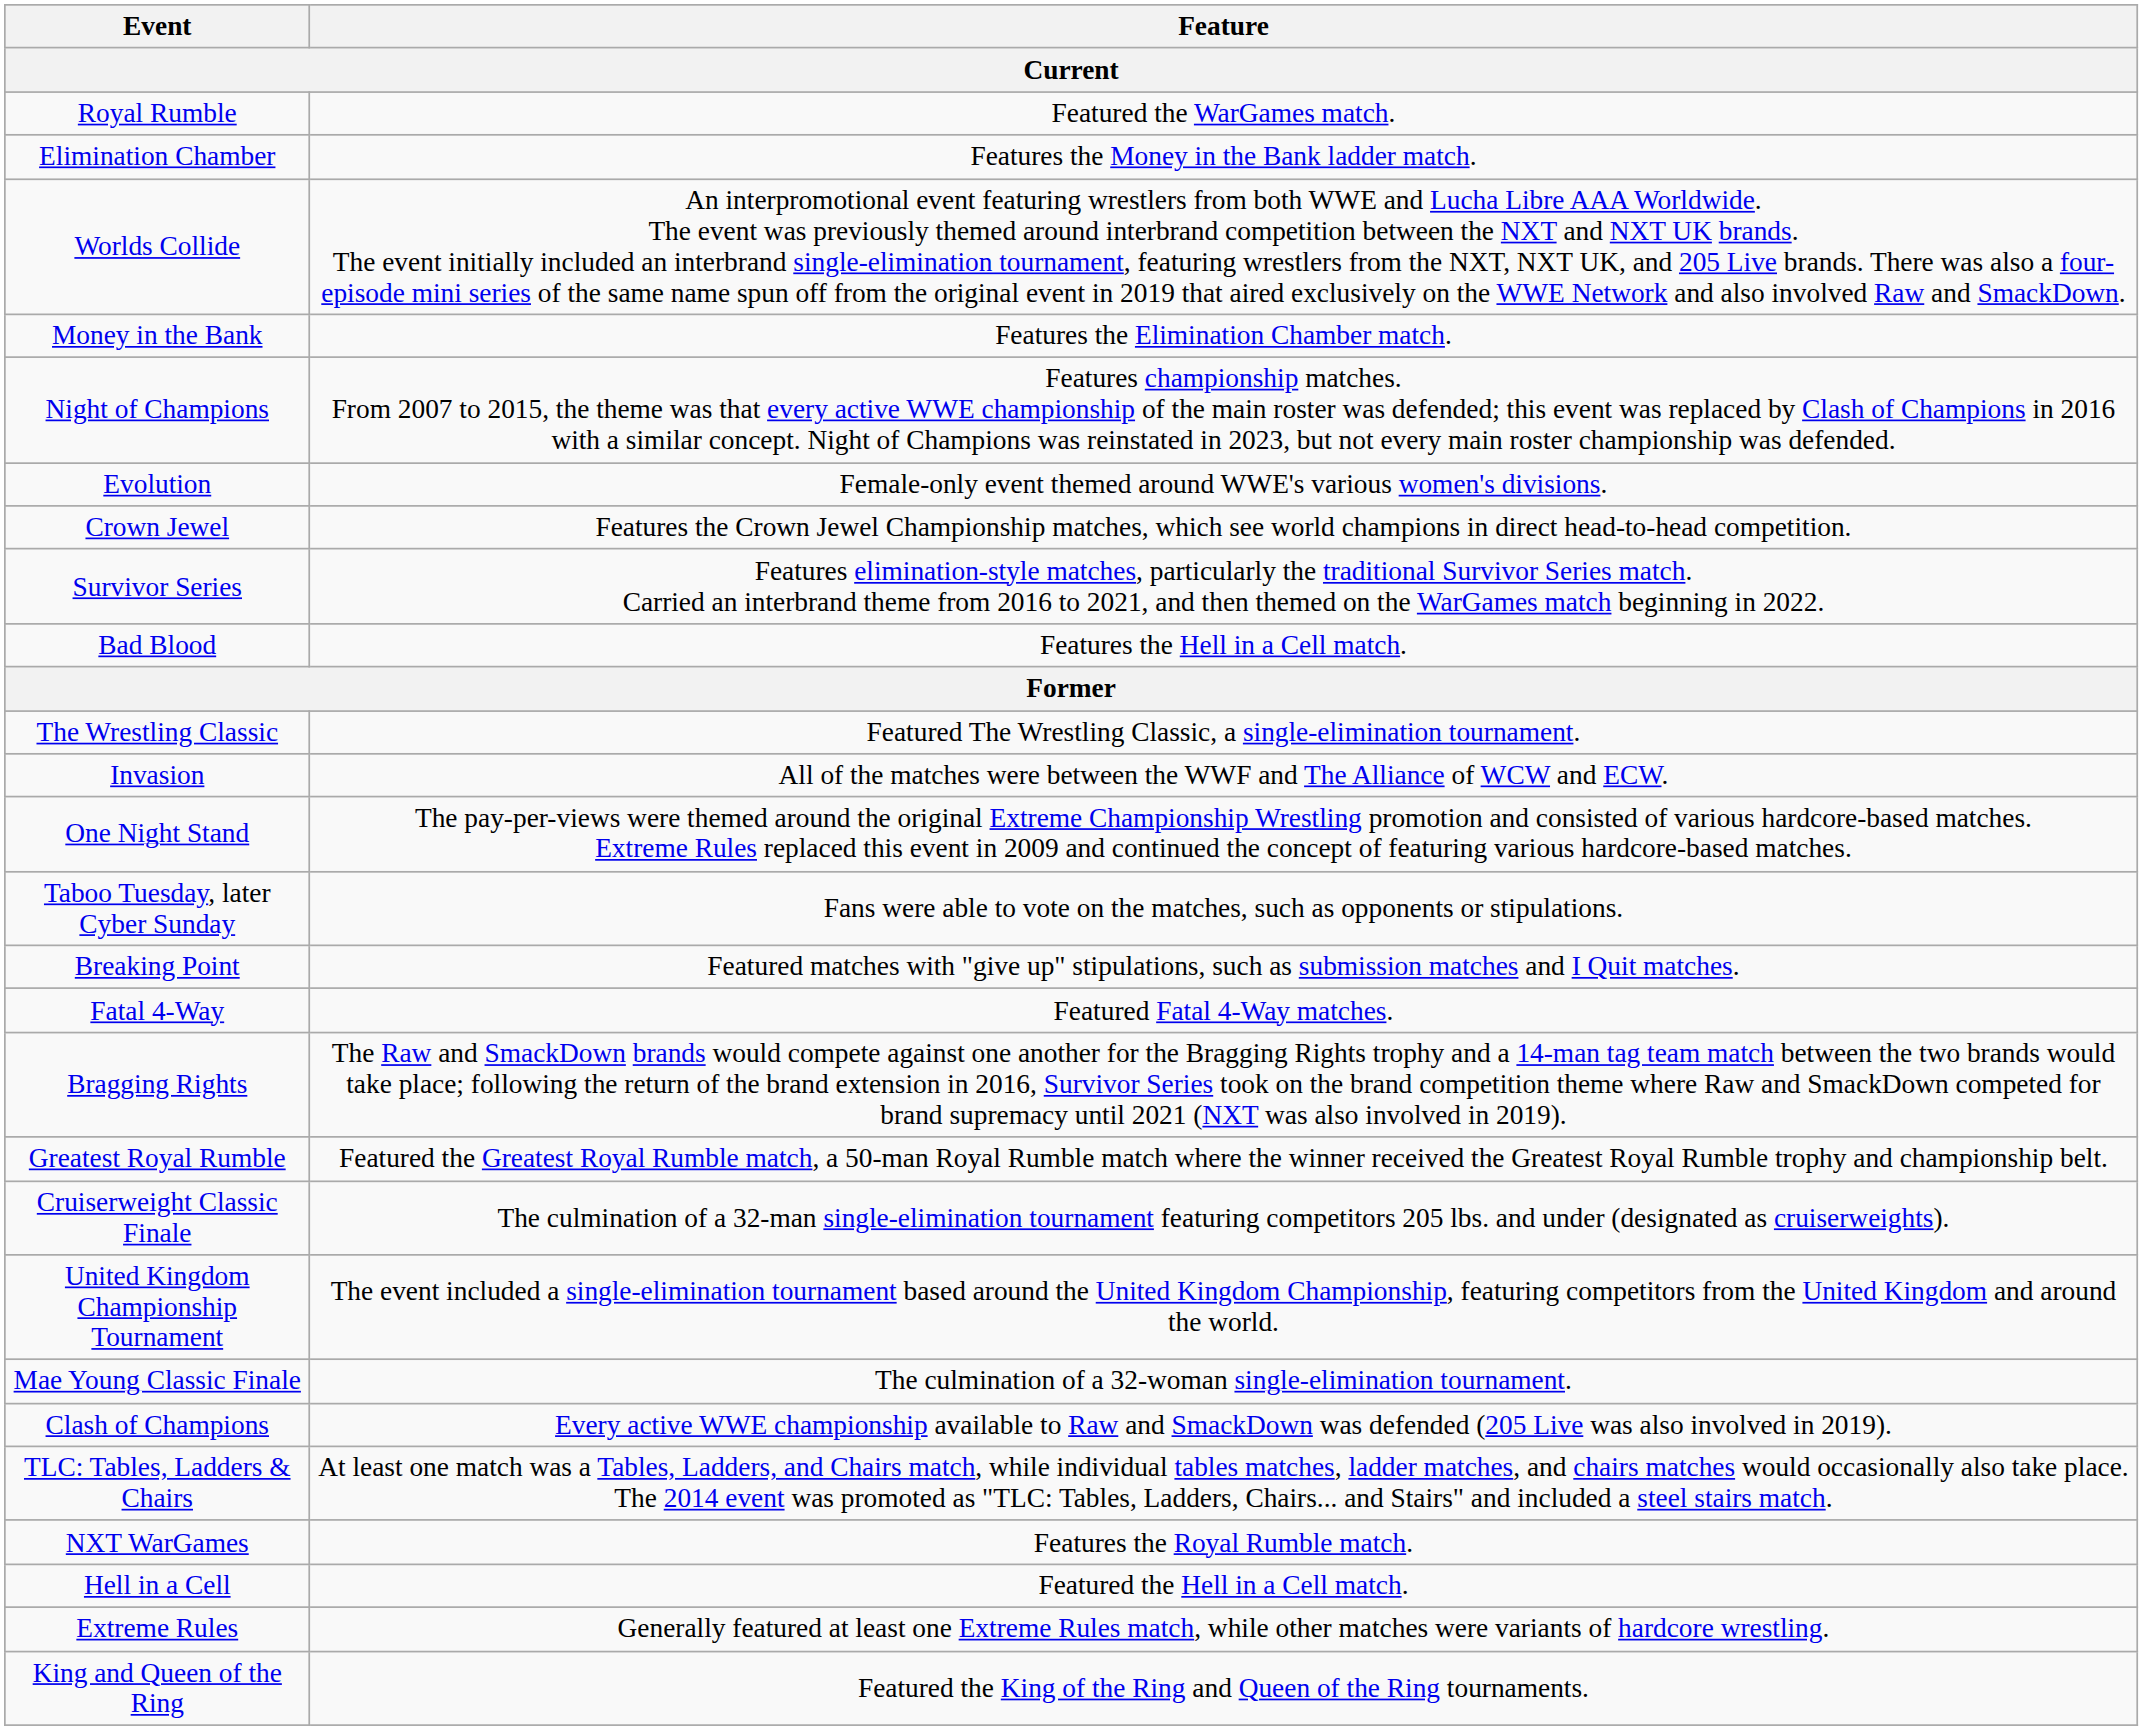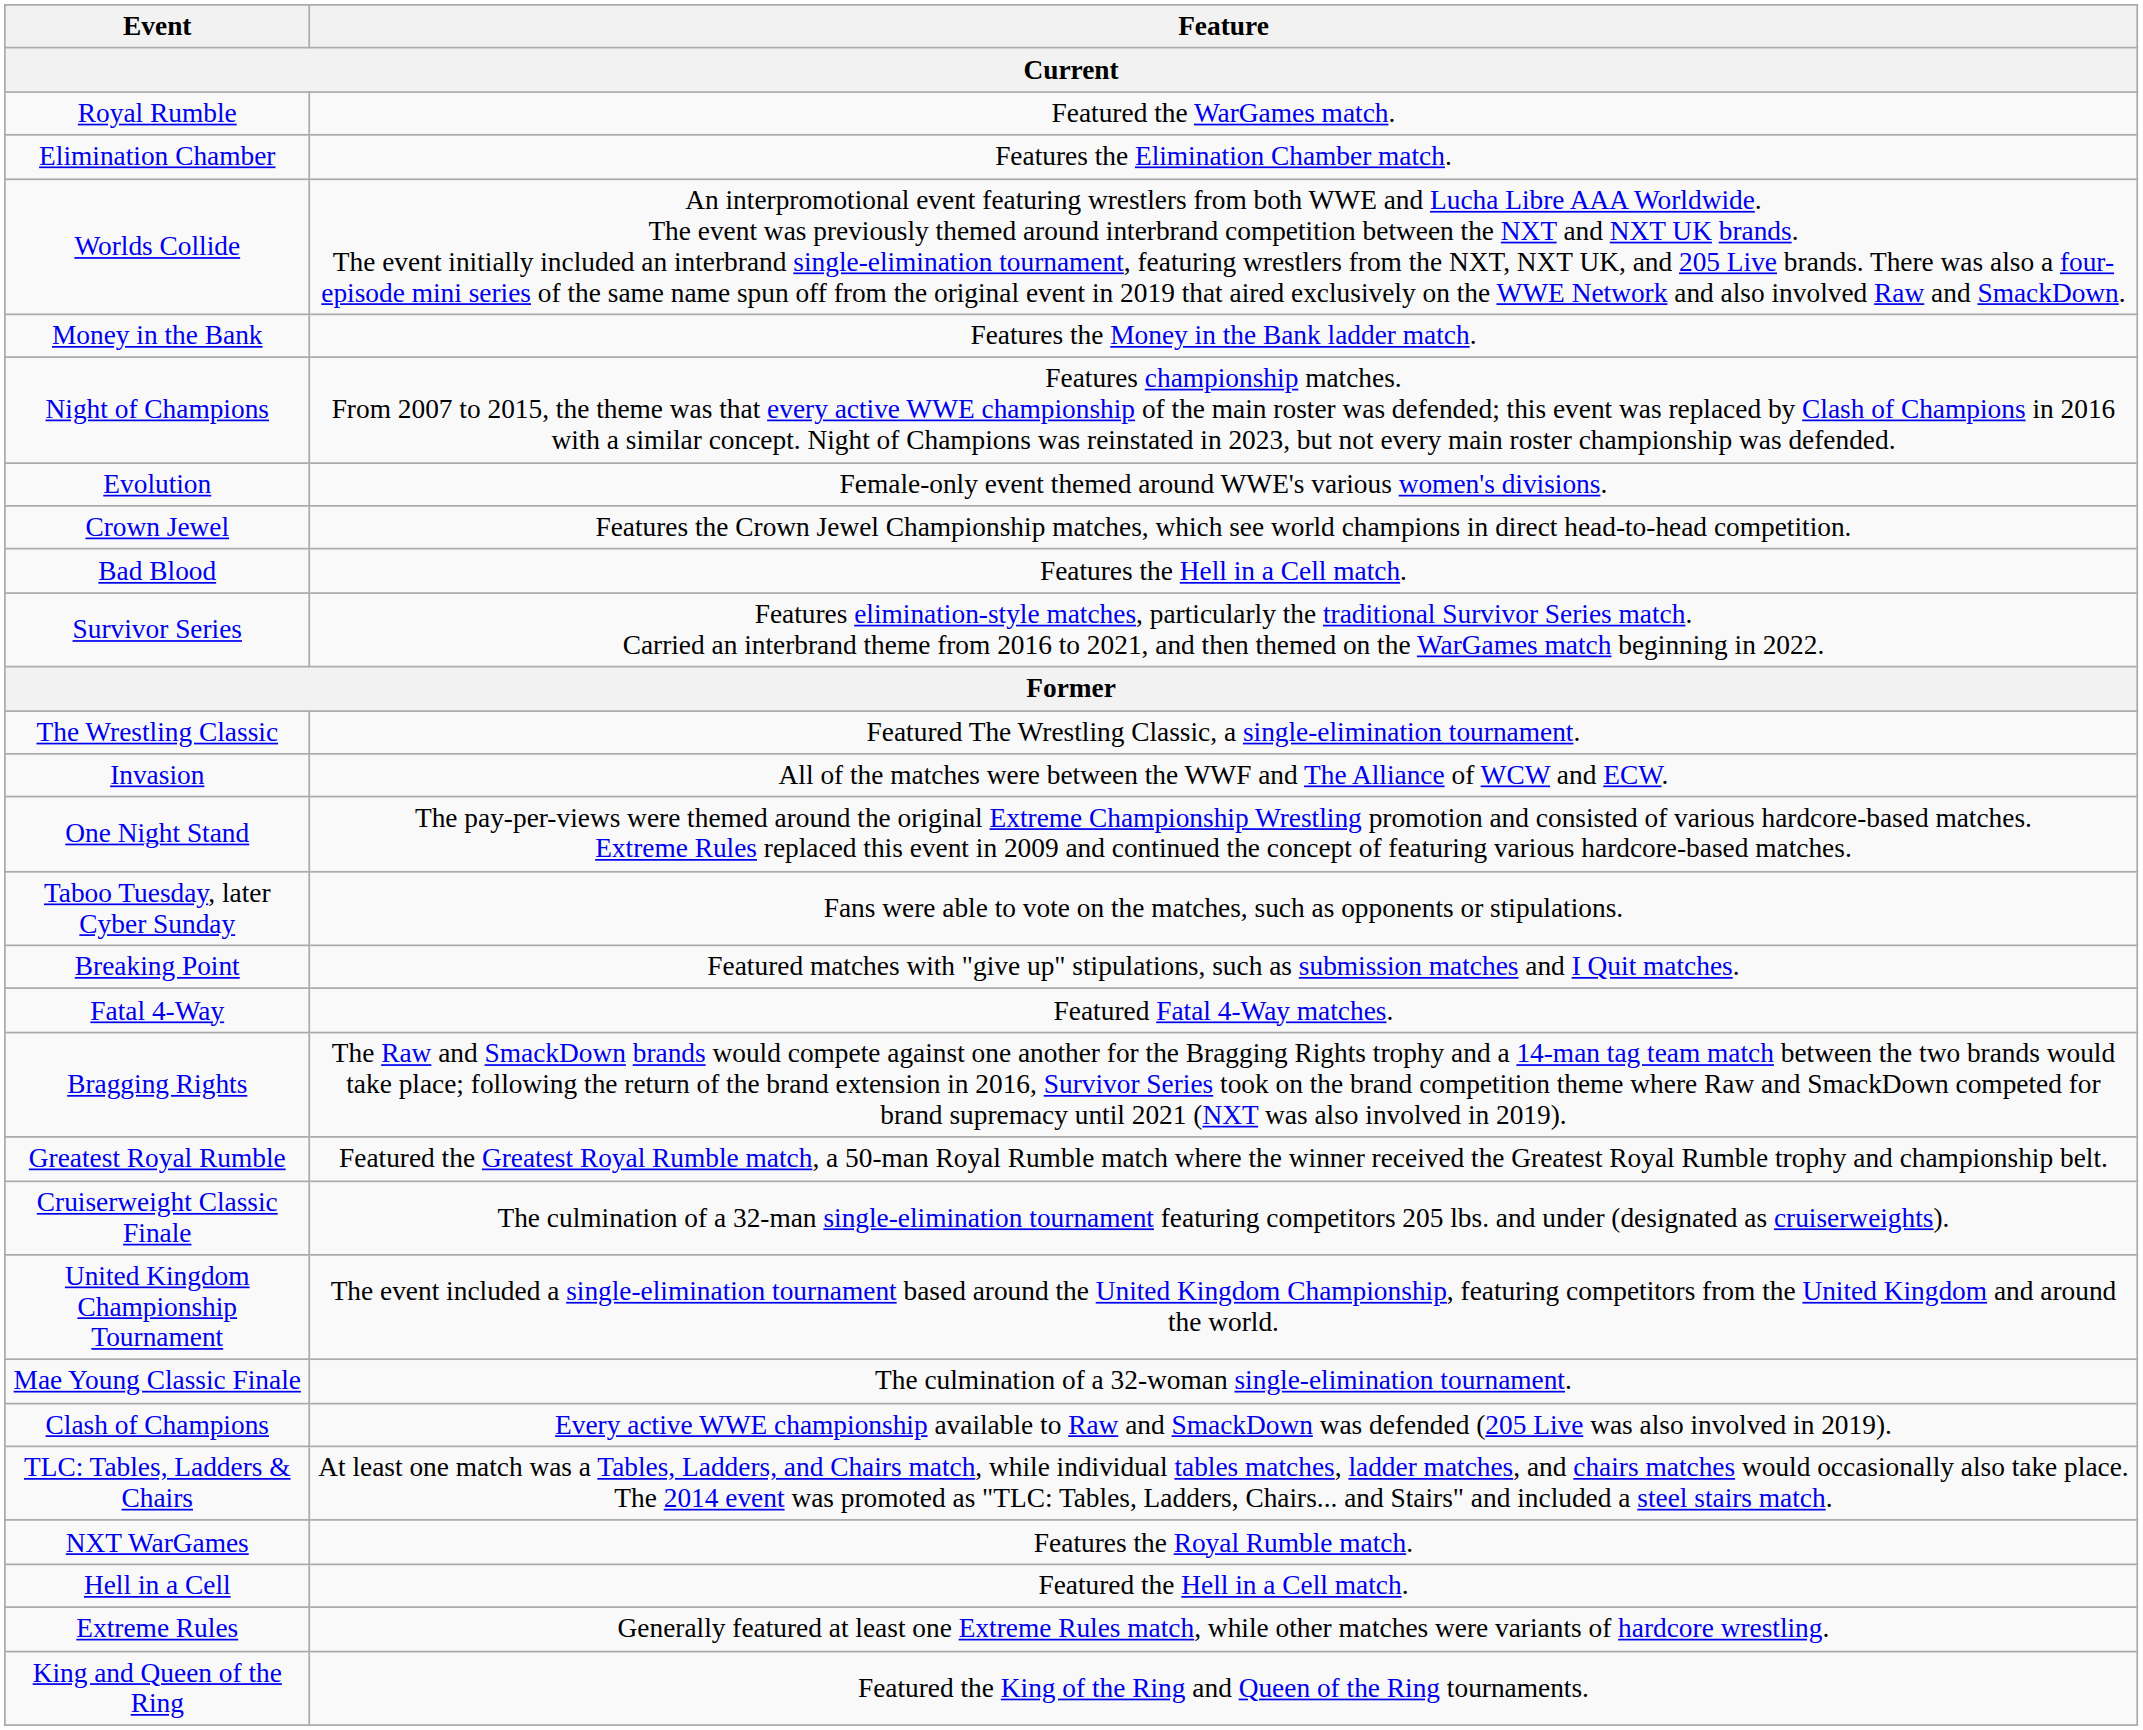 <table class="wikitable" style="text-align:center;">
 <tr>
 <th>Event</th>
 <th>Feature</th>
 </tr>
 <tr>
 <th colspan="2">Current</th>
 </tr>
 <tr>
 <td><a href='#'>Royal Rumble</a></td>
 <td>Featured the <a href='#'>WarGames match</a>.</td>
 </tr>
 <tr>
 <td><a href='#'>Elimination Chamber</a></td>
-<td>Features the <a href='#'>Money in the Bank ladder match</a>.</td>
+<td>Features the <a href='#'>Elimination Chamber match</a>.</td>
 </tr>
 <tr>
 <td><a href='#'>Worlds Collide</a></td>
 <td>An interpromotional event featuring wrestlers from both WWE and <a href='#'>Lucha Libre AAA Worldwide</a>.<br>The event was previously themed around interbrand competition between the <a href='#'>NXT</a> and <a href='#'>NXT UK</a> <a href='#'>brands</a>.<br>The event initially included an interbrand <a href='#'>single-elimination tournament</a>, featuring wrestlers from the NXT, NXT UK, and <a href='#'>205 Live</a> brands. There was also a <a href='#'>four-episode mini series</a> of the same name spun off from the original event in 2019 that aired exclusively on the <a href='#'>WWE Network</a> and also involved <a href='#'>Raw</a> and <a href='#'>SmackDown</a>.</td>
 </tr>
 <tr>
 <td><a href='#'>Money in the Bank</a></td>
-<td>Features the <a href='#'>Elimination Chamber match</a>.</td>
+<td>Features the <a href='#'>Money in the Bank ladder match</a>.</td>
 </tr>
 <tr>
 <td><a href='#'>Night of Champions</a></td>
 <td>Features <a href='#'>championship</a> matches.<br>From 2007 to 2015, the theme was that <a href='#'>every active WWE championship</a> of the main roster was defended; this event was replaced by <a href='#'>Clash of Champions</a> in 2016 with a similar concept. Night of Champions was reinstated in 2023, but not every main roster championship was defended.</td>
 </tr>
 <tr>
 <td><a href='#'>Evolution</a></td>
 <td>Female-only event themed around WWE's various <a href='#'>women's divisions</a>.</td>
 </tr>
 <tr>
 <td><a href='#'>Crown Jewel</a></td>
 <td>Features the Crown Jewel Championship matches, which see world champions in direct head-to-head competition.</td>
 </tr>
 <tr>
+<td><a href='#'>Bad Blood</a></td>
+<td>Features the <a href='#'>Hell in a Cell match</a>.</td>
+</tr>
+<tr>
 <td><a href='#'>Survivor Series</a></td>
 <td>Features <a href='#'>elimination-style matches</a>, particularly the <a href='#'>traditional Survivor Series match</a>.<br>Carried an interbrand theme from 2016 to 2021, and then themed on the <a href='#'>WarGames match</a> beginning in 2022.</td>
-</tr>
-<tr>
-<td><a href='#'>Bad Blood</a></td>
-<td>Features the <a href='#'>Hell in a Cell match</a>.</td>
 </tr>
 <tr>
 <th colspan="2">Former</th>
 </tr>
 <tr>
 <td><a href='#'>The Wrestling Classic</a></td>
 <td>Featured The Wrestling Classic, a <a href='#'>single-elimination tournament</a>.</td>
 </tr>
 <tr>
 <td><a href='#'>Invasion</a></td>
 <td>All of the matches were between the WWF and <a href='#'>The Alliance</a> of <a href='#'>WCW</a> and <a href='#'>ECW</a>.</td>
 </tr>
 <tr>
 <td><a href='#'>One Night Stand</a></td>
 <td>The pay-per-views were themed around the original <a href='#'>Extreme Championship Wrestling</a> promotion and consisted of various hardcore-based matches.<br><a href='#'>Extreme Rules</a> replaced this event in 2009 and continued the concept of featuring various hardcore-based matches.</td>
 </tr>
 <tr>
 <td><a href='#'>Taboo Tuesday</a>, later <a href='#'>Cyber Sunday</a></td>
 <td>Fans were able to vote on the matches, such as opponents or stipulations.</td>
 </tr>
 <tr>
 <td><a href='#'>Breaking Point</a></td>
 <td>Featured matches with "give up" stipulations, such as <a href='#'>submission matches</a> and <a href='#'>I Quit matches</a>.</td>
 </tr>
 <tr>
 <td><a href='#'>Fatal 4-Way</a></td>
 <td>Featured <a href='#'>Fatal 4-Way matches</a>.</td>
 </tr>
 <tr>
 <td><a href='#'>Bragging Rights</a></td>
 <td>The <a href='#'>Raw</a> and <a href='#'>SmackDown</a> <a href='#'>brands</a> would compete against one another for the Bragging Rights trophy and a <a href='#'>14-man tag team match</a> between the two brands would take place; following the return of the brand extension in 2016, <a href='#'>Survivor Series</a> took on the brand competition theme where Raw and SmackDown competed for brand supremacy until 2021 (<a href='#'>NXT</a> was also involved in 2019).</td>
 </tr>
 <tr>
 <td><a href='#'>Greatest Royal Rumble</a></td>
 <td>Featured the <a href='#'>Greatest Royal Rumble match</a>, a 50-man Royal Rumble match where the winner received the Greatest Royal Rumble trophy and championship belt.</td>
 </tr>
 <tr>
 <td><a href='#'>Cruiserweight Classic Finale</a></td>
 <td>The culmination of a 32-man <a href='#'>single-elimination tournament</a> featuring competitors 205 lbs. and under (designated as <a href='#'>cruiserweights</a>).</td>
 </tr>
 <tr>
 <td><a href='#'>United Kingdom Championship Tournament</a></td>
 <td>The event included a <a href='#'>single-elimination tournament</a> based around the <a href='#'>United Kingdom Championship</a>, featuring competitors from the <a href='#'>United Kingdom</a> and around the world.</td>
 </tr>
 <tr>
 <td><a href='#'>Mae Young Classic Finale</a></td>
 <td>The culmination of a 32-woman <a href='#'>single-elimination tournament</a>.</td>
 </tr>
 <tr>
 <td><a href='#'>Clash of Champions</a></td>
 <td><a href='#'>Every active WWE championship</a> available to <a href='#'>Raw</a> and <a href='#'>SmackDown</a> was defended (<a href='#'>205 Live</a> was also involved in 2019).</td>
 </tr>
 <tr>
 <td><a href='#'>TLC: Tables, Ladders & Chairs</a></td>
 <td>At least one match was a <a href='#'>Tables, Ladders, and Chairs match</a>, while individual <a href='#'>tables matches</a>, <a href='#'>ladder matches</a>, and <a href='#'>chairs matches</a> would occasionally also take place.<br>The <a href='#'>2014 event</a> was promoted as "TLC: Tables, Ladders, Chairs... and Stairs" and included a <a href='#'>steel stairs match</a>.</td>
 </tr>
 <tr>
 <td><a href='#'>NXT WarGames</a></td>
 <td>Features the <a href='#'>Royal Rumble match</a>.</td>
 </tr>
 <tr>
 <td><a href='#'>Hell in a Cell</a></td>
 <td>Featured the <a href='#'>Hell in a Cell match</a>.</td>
 </tr>
 <tr>
 <td><a href='#'>Extreme Rules</a></td>
 <td>Generally featured at least one <a href='#'>Extreme Rules match</a>, while other matches were variants of <a href='#'>hardcore wrestling</a>.</td>
 </tr>
 <tr>
 <td><a href='#'>King and Queen of the Ring</a></td>
 <td>Featured the <a href='#'>King of the Ring</a> and <a href='#'>Queen of the Ring</a> tournaments.</td>
 </tr>
 </table>
